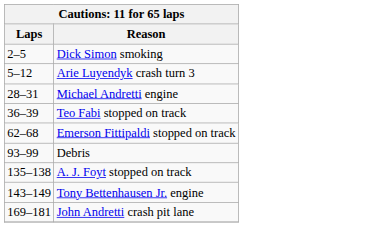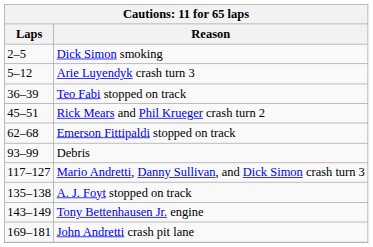 <table class="wikitable">
 <tr>
 <th colspan=2>Cautions: 11 for 65 laps</th>
 </tr>
 <tr>
 <th>Laps</th>
 <th>Reason</th>
 </tr>
 <tr>
 <td>2–5</td>
 <td><a href='#'>Dick Simon</a> smoking</td>
 </tr>
 <tr>
 <td>5–12</td>
 <td><a href='#'>Arie Luyendyk</a> crash turn 3</td>
 </tr>
 <tr>
-<td>28–31</td>
-<td><a href='#'>Michael Andretti</a> engine</td>
+<td>36–39</td>
+<td><a href='#'>Teo Fabi</a> stopped on track</td>
 </tr>
 <tr>
-<td>36–39</td>
-<td><a href='#'>Teo Fabi</a> stopped on track</td>
+<td>45–51</td>
+<td><a href='#'>Rick Mears</a> and <a href='#'>Phil Krueger</a> crash turn 2</td>
 </tr>
 <tr>
 <td>62–68</td>
 <td><a href='#'>Emerson Fittipaldi</a> stopped on track</td>
 </tr>
 <tr>
 <td>93–99</td>
 <td>Debris</td>
+</tr>
+<tr>
+<td>117–127</td>
+<td><a href='#'>Mario Andretti</a>, <a href='#'>Danny Sullivan</a>, and <a href='#'>Dick Simon</a> crash turn 3</td>
 </tr>
 <tr>
 <td>135–138</td>
 <td><a href='#'>A. J. Foyt</a> stopped on track</td>
 </tr>
 <tr>
 <td>143–149</td>
 <td><a href='#'>Tony Bettenhausen Jr.</a> engine</td>
 </tr>
 <tr>
 <td>169–181</td>
 <td><a href='#'>John Andretti</a> crash pit lane</td>
 </tr>
 <tr>
 </tr>
 </table>
